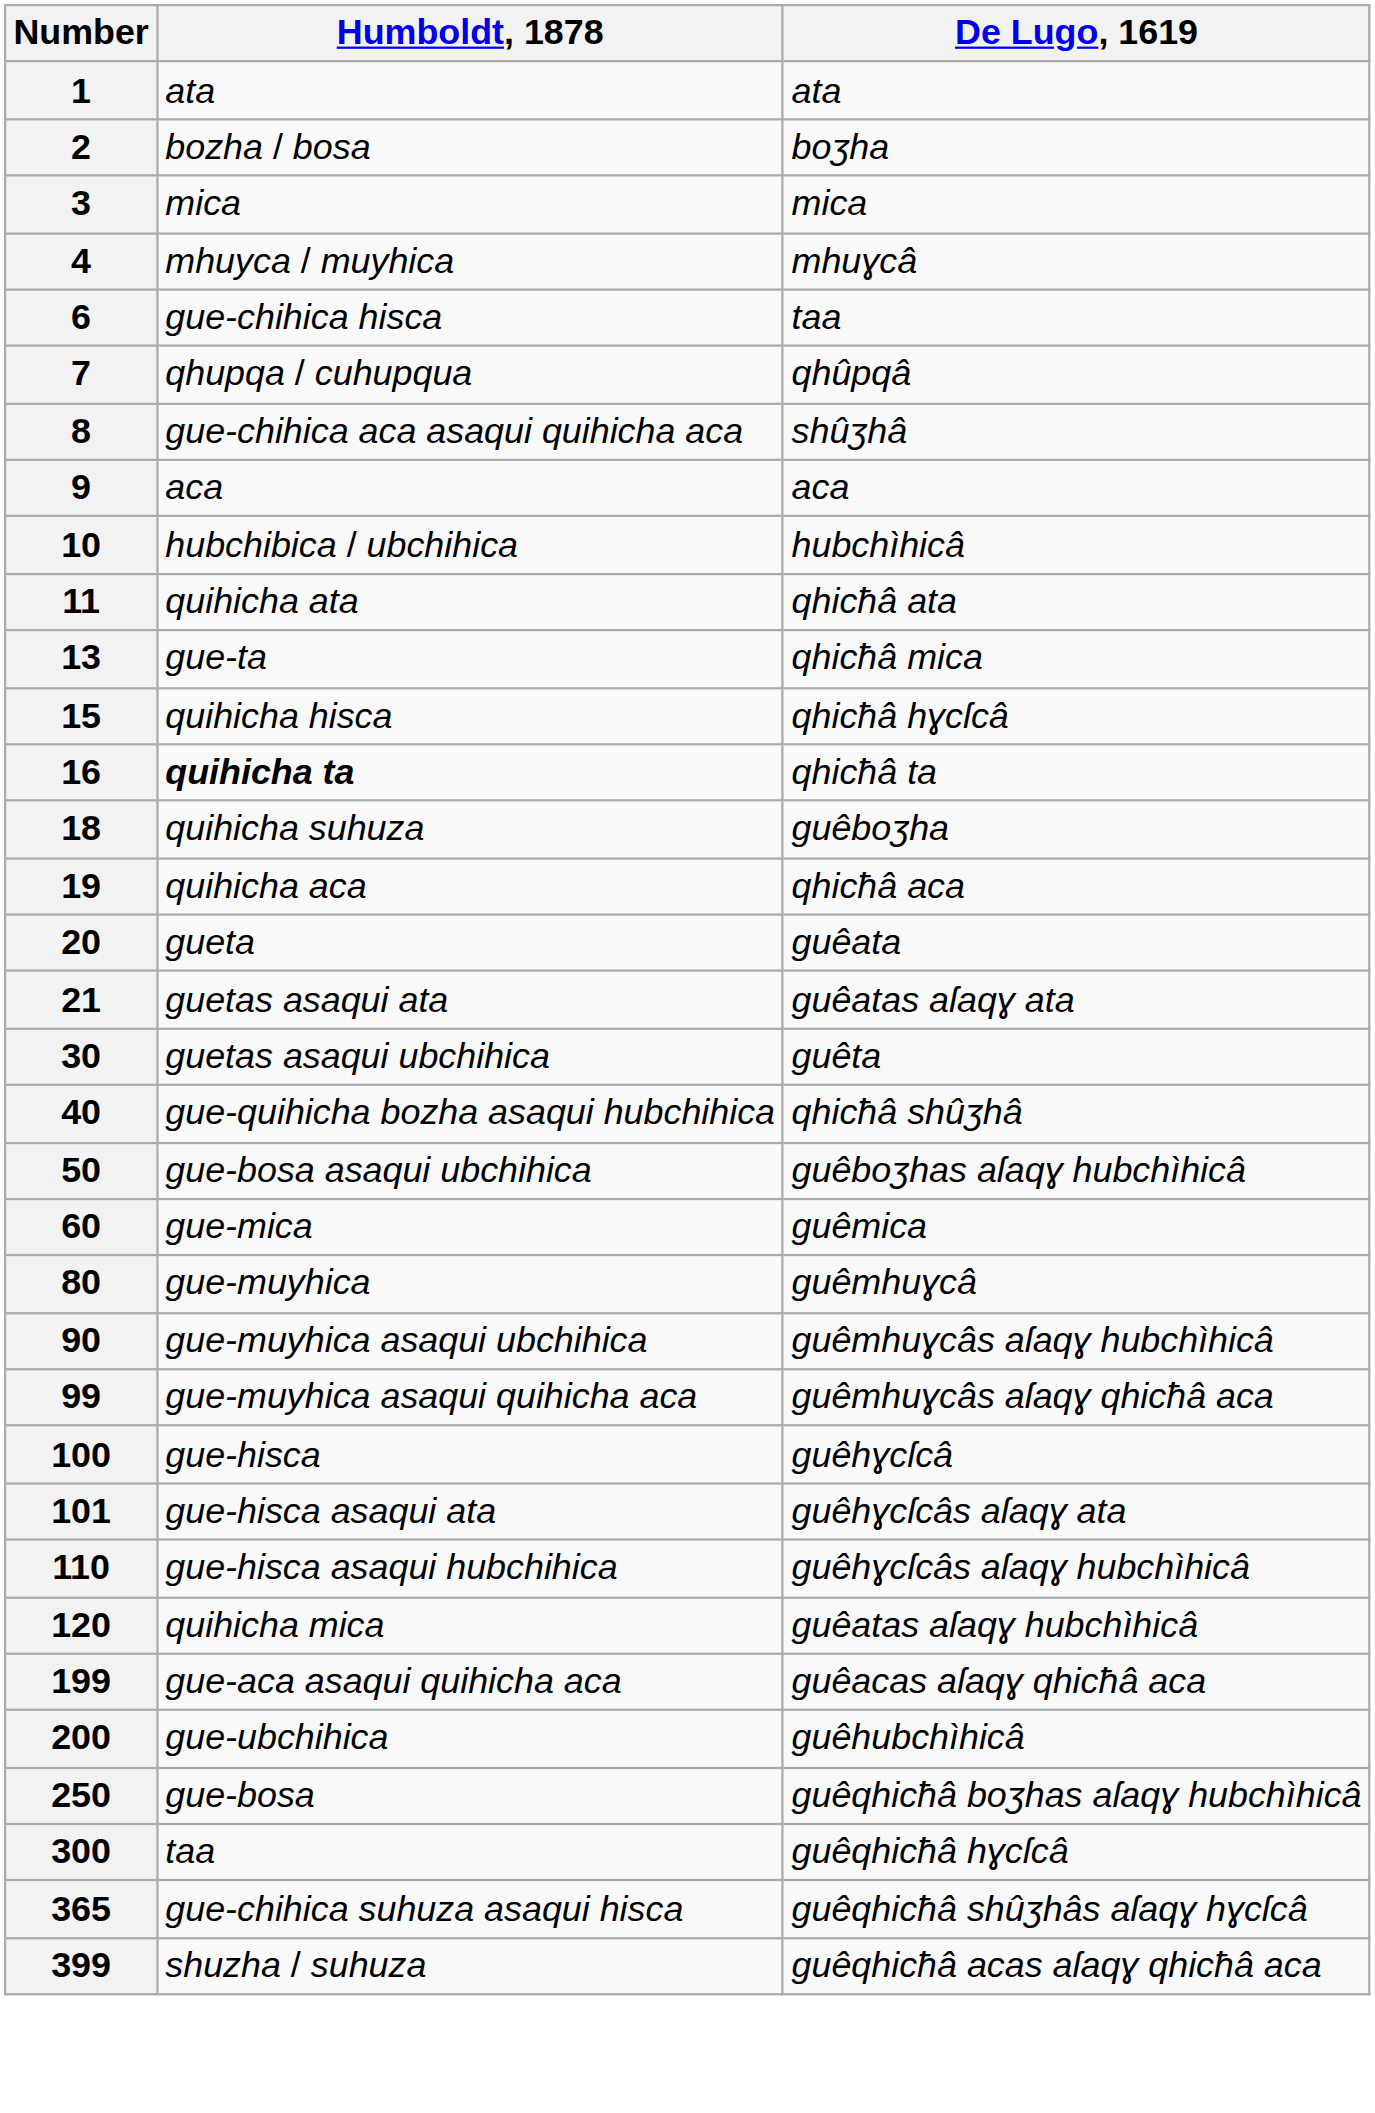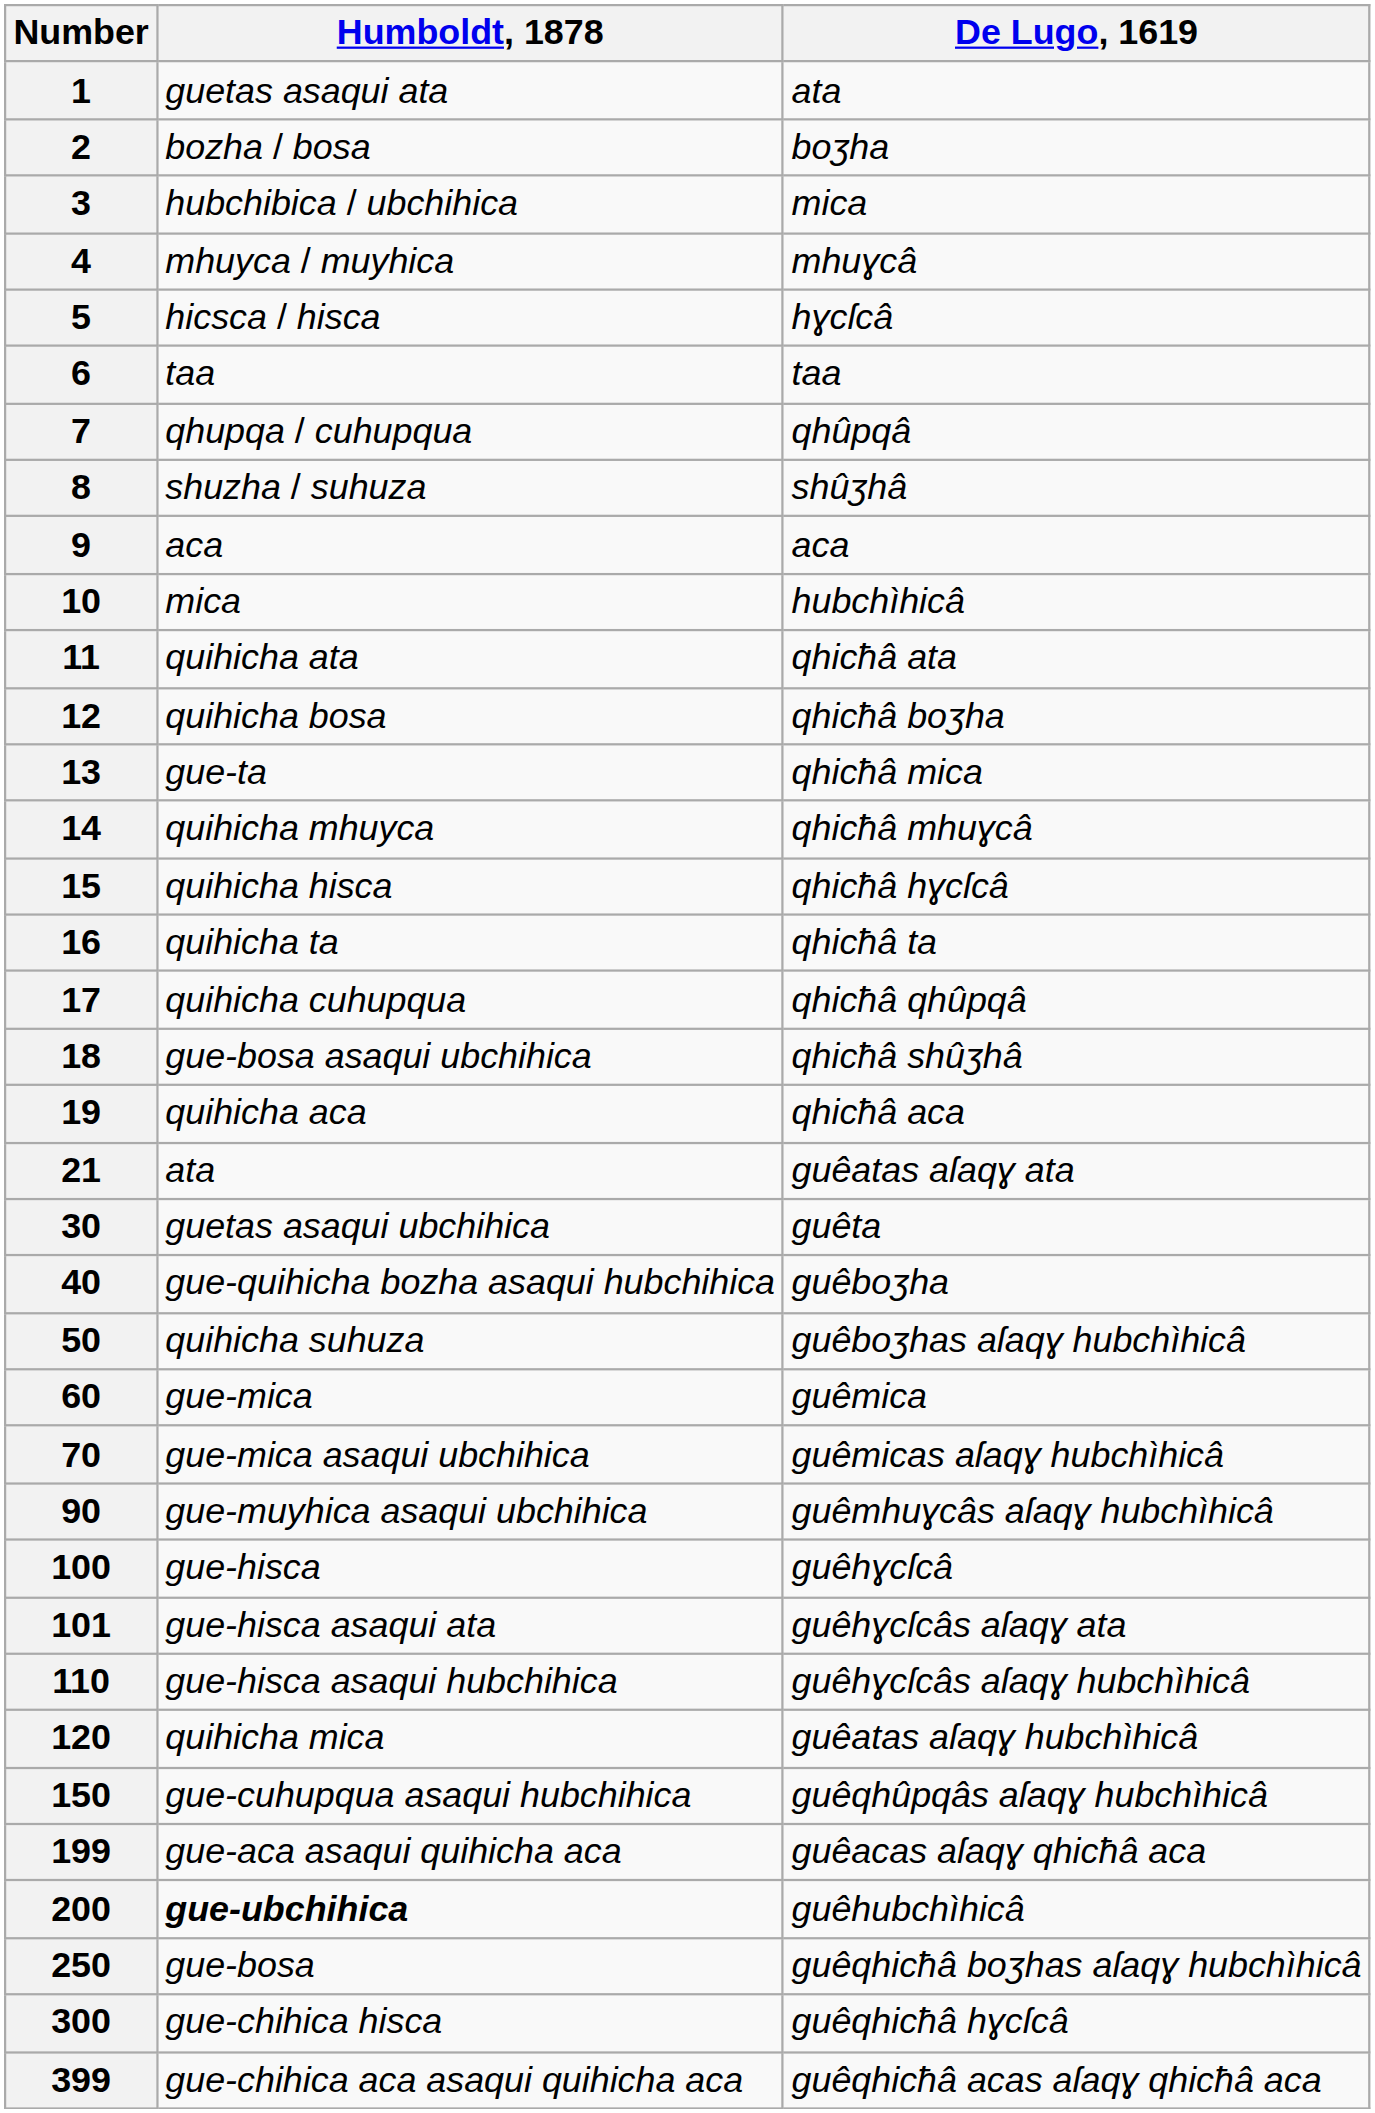 <table class="wikitable">
 <tr>
 <th>Number</th>
 <th><a href='#'>Humboldt</a>, 1878</th>
 <th><a href='#'>De Lugo</a>, 1619</th>
 </tr>
 <tr>
 <th>1</th>
-<td><em>ata</em></td>
+<td><em>guetas asaqui ata</em></td>
 <td><em>ata</em></td>
 </tr>
 <tr>
 <th>2</th>
 <td><em>bozha</em> / <em>bosa</em></td>
 <td><em>boʒha</em></td>
 </tr>
 <tr>
 <th>3</th>
-<td><em>mica</em></td>
+<td><em>hubchibica</em> / <em>ubchihica</em></td>
 <td><em>mica</em></td>
 </tr>
 <tr>
 <th>4</th>
 <td><em>mhuyca</em> / <em>muyhica</em></td>
 <td><em>mhuɣcâ</em></td>
 </tr>
 <tr>
+<th>5</th>
+<td><em>hicsca</em> / <em>hisca</em></td>
+<td><em>hɣcſcâ</em></td>
+</tr>
+<tr>
 <th>6</th>
-<td><em>gue-chihica hisca</em></td>
+<td><em>taa</em></td>
 <td><em>taa</em></td>
 </tr>
 <tr>
 <th>7</th>
 <td><em>qhupqa</em> / <em>cuhupqua</em></td>
 <td><em>qhûpqâ</em></td>
 </tr>
 <tr>
 <th>8</th>
-<td><em>gue-chihica aca asaqui quihicha aca</em></td>
+<td><em>shuzha</em> / <em>suhuza</em></td>
 <td><em>shûʒhâ</em></td>
 </tr>
 <tr>
 <th>9</th>
 <td><em>aca</em></td>
 <td><em>aca</em></td>
 </tr>
 <tr>
 <th>10</th>
-<td><em>hubchibica</em> / <em>ubchihica</em></td>
+<td><em>mica</em></td>
 <td><em>hubchìhicâ</em></td>
 </tr>
 <tr>
 <th>11</th>
 <td><em>quihicha ata</em></td>
 <td><em>qhicħâ ata</em></td>
 </tr>
 <tr>
+<th>12</th>
+<td><em>quihicha bosa</em></td>
+<td><em>qhicħâ boʒha</em></td>
+</tr>
+<tr>
 <th>13</th>
 <td><em>gue-ta</em></td>
 <td><em>qhicħâ mica</em></td>
+</tr>
+<tr>
+<th>14</th>
+<td><em>quihicha mhuyca</em></td>
+<td><em>qhicħâ mhuɣcâ</em></td>
 </tr>
 <tr>
 <th>15</th>
 <td><em>quihicha hisca</em></td>
 <td><em>qhicħâ hɣcſcâ</em></td>
 </tr>
 <tr>
 <th>16</th>
-<td><strong><em>quihicha ta</em></strong></td>
+<td><em>quihicha ta</em></td>
 <td><em>qhicħâ ta</em></td>
 </tr>
 <tr>
+<th>17</th>
+<td><em>quihicha cuhupqua</em></td>
+<td><em>qhicħâ qhûpqâ</em></td>
+</tr>
+<tr>
 <th>18</th>
-<td><em>quihicha suhuza</em></td>
-<td><em>guêboʒha</em></td>
+<td><em>gue-bosa asaqui ubchihica</em></td>
+<td><em>qhicħâ shûʒhâ</em></td>
 </tr>
 <tr>
 <th>19</th>
 <td><em>quihicha aca</em></td>
 <td><em>qhicħâ aca</em></td>
 </tr>
 <tr>
-<th>20</th>
-<td><em>gueta</em></td>
-<td><em>guêata</em></td>
-</tr>
-<tr>
 <th>21</th>
-<td><em>guetas asaqui ata</em></td>
+<td><em>ata</em></td>
 <td><em>guêatas aſaqɣ ata</em></td>
 </tr>
 <tr>
 <th>30</th>
 <td><em>guetas asaqui ubchihica</em></td>
 <td><em>guêta</em></td>
 </tr>
 <tr>
 <th>40</th>
 <td><em>gue-quihicha bozha asaqui hubchihica</em></td>
-<td><em>qhicħâ shûʒhâ</em></td>
+<td><em>guêboʒha</em></td>
 </tr>
 <tr>
 <th>50</th>
-<td><em>gue-bosa asaqui ubchihica</em></td>
+<td><em>quihicha suhuza</em></td>
 <td><em>guêboʒhas aſaqɣ hubchìhicâ</em></td>
 </tr>
 <tr>
 <th>60</th>
 <td><em>gue-mica</em></td>
 <td><em>guêmica</em></td>
 </tr>
 <tr>
-<th>80</th>
-<td><em>gue-muyhica</em></td>
-<td><em>guêmhuɣcâ</em></td>
+<th>70</th>
+<td><em>gue-mica asaqui ubchihica</em></td>
+<td><em>guêmicas aſaqɣ hubchìhicâ</em></td>
 </tr>
 <tr>
 <th>90</th>
 <td><em>gue-muyhica asaqui ubchihica</em></td>
 <td><em>guêmhuɣcâs aſaqɣ hubchìhicâ</em></td>
-</tr>
-<tr>
-<th>99</th>
-<td><em>gue-muyhica asaqui quihicha aca</em></td>
-<td><em>guêmhuɣcâs aſaqɣ qhicħâ aca</em></td>
 </tr>
 <tr>
 <th>100</th>
 <td><em>gue-hisca</em></td>
 <td><em>guêhɣcſcâ</em></td>
 </tr>
 <tr>
 <th>101</th>
 <td><em>gue-hisca asaqui ata</em></td>
 <td><em>guêhɣcſcâs aſaqɣ ata</em></td>
 </tr>
 <tr>
 <th>110</th>
 <td><em>gue-hisca asaqui hubchihica</em></td>
 <td><em>guêhɣcſcâs aſaqɣ hubchìhicâ</em></td>
 </tr>
 <tr>
 <th>120</th>
 <td><em>quihicha mica</em></td>
 <td><em>guêatas aſaqɣ hubchìhicâ</em></td>
 </tr>
 <tr>
+<th>150</th>
+<td><em>gue-cuhupqua asaqui hubchihica</em></td>
+<td><em>guêqhûpqâs aſaqɣ hubchìhicâ</em></td>
+</tr>
+<tr>
 <th>199</th>
 <td><em>gue-aca asaqui quihicha aca</em></td>
 <td><em>guêacas aſaqɣ qhicħâ aca</em></td>
 </tr>
 <tr>
 <th>200</th>
-<td><em>gue-ubchihica</em></td>
+<td><strong><em>gue-ubchihica</em></strong></td>
 <td><em>guêhubchìhicâ</em></td>
 </tr>
 <tr>
 <th>250</th>
 <td><em>gue-bosa</em></td>
 <td><em>guêqhicħâ boʒhas aſaqɣ hubchìhicâ</em></td>
 </tr>
 <tr>
 <th>300</th>
-<td><em>taa</em></td>
+<td><em>gue-chihica hisca</em></td>
 <td><em>guêqhicħâ hɣcſcâ</em></td>
 </tr>
 <tr>
-<th>365</th>
-<td><em>gue-chihica suhuza asaqui hisca</em></td>
-<td><em>guêqhicħâ shûʒhâs aſaqɣ hɣcſcâ</em></td>
-</tr>
-<tr>
 <th>399</th>
-<td><em>shuzha</em> / <em>suhuza</em></td>
+<td><em>gue-chihica aca asaqui quihicha aca</em></td>
 <td><em>guêqhicħâ acas aſaqɣ qhicħâ aca</em></td>
 </tr>
 </table>
